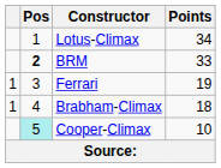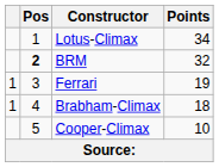 <table class="wikitable" style="font-size: 95%;">
 <tr>
 <th></th>
 <th>Pos</th>
 <th>Constructor</th>
 <th>Points</th>
 </tr>
 <tr>
 <td align="left"></td>
 <td align="center">1</td>
 <td> <a href='#'>Lotus</a>-<a href='#'>Climax</a></td>
 <td align="right">34</td>
 </tr>
 <tr>
 <td align="left"></td>
 <td align="center"><strong>2</strong></td>
 <td> <a href='#'>BRM</a></td>
-<td align="right">33</td>
+<td align="right">32</td>
 </tr>
 <tr>
 <td align="left"> 1</td>
 <td align="center">3</td>
 <td> <a href='#'>Ferrari</a></td>
 <td align="right">19</td>
 </tr>
 <tr>
 <td align="left"> 1</td>
 <td align="center">4</td>
 <td> <a href='#'>Brabham</a>-<a href='#'>Climax</a></td>
 <td align="right">18</td>
 </tr>
 <tr>
 <td align="left"></td>
-<td align="center" style="background: paleturquoise;">5</td>
+<td align="center">5</td>
 <td> <a href='#'>Cooper</a>-<a href='#'>Climax</a></td>
 <td align="right">10</td>
 </tr>
 <tr>
 <th colspan=4>Source:</th>
 </tr>
 </table>
